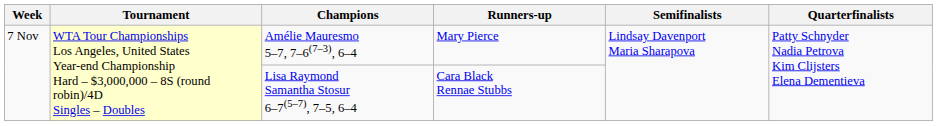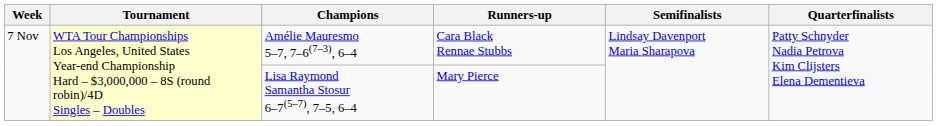 <table class=wikitable style=font-size:95%>
 <tr>
 <th style="width:48px;">Week</th>
 <th style="width:248px;">Tournament</th>
 <th style="width:200px;">Champions</th>
 <th style="width:200px;">Runners-up</th>
 <th style="width:190px;">Semifinalists</th>
 <th style="width:190px;">Quarterfinalists</th>
 </tr>
 <tr valign="top">
 <td rowspan=2>7 Nov</td>
 <td rowspan=2 style="background:#ffc;"><a href='#'>WTA Tour Championships</a><br> Los Angeles, United States <br>Year-end Championship<br>Hard – $3,000,000 – 8S (round robin)/4D<br><a href='#'>Singles</a> – <a href='#'>Doubles</a></td>
 <td> <a href='#'>Amélie Mauresmo</a> <br> 5–7, 7–6<sup>(7–3)</sup>, 6–4</td>
-<td> <a href='#'>Mary Pierce</a></td>
+<td> <a href='#'>Cara Black</a> <br>  <a href='#'>Rennae Stubbs</a></td>
 <td rowspan=2> <a href='#'>Lindsay Davenport</a><br> <a href='#'>Maria Sharapova</a></td>
 <td rowspan=2> <a href='#'>Patty Schnyder</a>  <br>  <a href='#'>Nadia Petrova</a> <br> <a href='#'>Kim Clijsters</a><br>  <a href='#'>Elena Dementieva</a></td>
 </tr>
 <tr valign="top">
 <td> <a href='#'>Lisa Raymond</a> <br>  <a href='#'>Samantha Stosur</a><br>6–7<sup>(5–7)</sup>, 7–5, 6–4</td>
-<td> <a href='#'>Cara Black</a> <br>  <a href='#'>Rennae Stubbs</a></td>
+<td> <a href='#'>Mary Pierce</a></td>
 </tr>
 </table>
